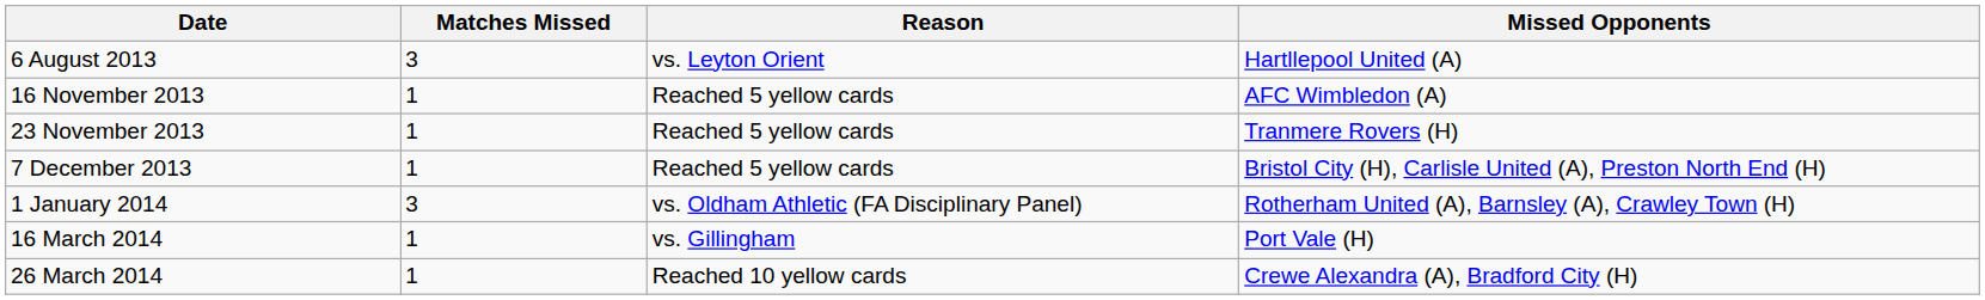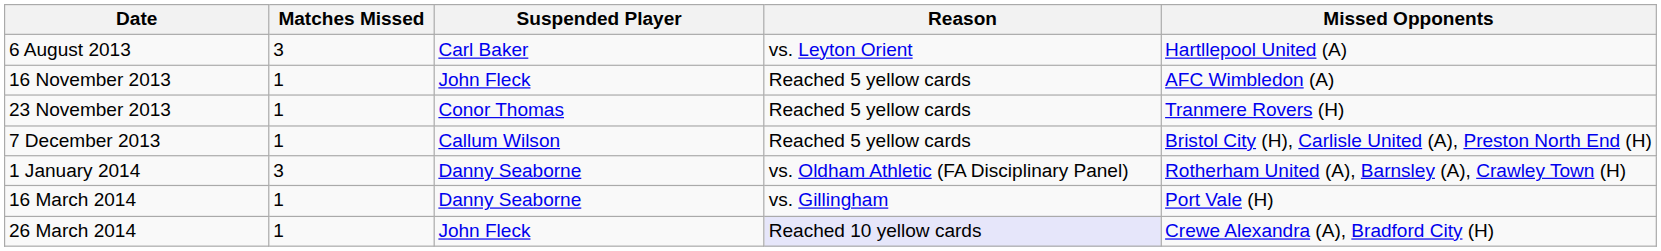 <table class="wikitable">
 <tr>
 <th width=16%>Date</th>
 <th width=10%>Matches Missed</th>
+<th width=20%>Suspended Player</th>
 <th width=24%>Reason</th>
 <th width=30%>Missed Opponents</th>
 </tr>
 <tr>
 <td>6 August 2013</td>
 <td>3</td>
+<td> <a href='#'>Carl Baker</a></td>
 <td> vs. <a href='#'>Leyton Orient</a></td>
 <td><a href='#'>Hartllepool United</a> (A)</td>
 </tr>
 <tr>
 <td>16 November 2013</td>
 <td>1</td>
+<td> <a href='#'>John Fleck</a></td>
 <td>Reached 5 yellow cards</td>
 <td><a href='#'>AFC Wimbledon</a> (A)</td>
 </tr>
 <tr>
 <td>23 November 2013</td>
 <td>1</td>
+<td> <a href='#'>Conor Thomas</a></td>
 <td>Reached 5 yellow cards</td>
 <td><a href='#'>Tranmere Rovers</a> (H)</td>
 </tr>
 <tr>
 <td>7 December 2013</td>
 <td>1</td>
+<td> <a href='#'>Callum Wilson</a></td>
 <td>Reached 5 yellow cards</td>
 <td><a href='#'>Bristol City</a> (H), <a href='#'>Carlisle United</a> (A), <a href='#'>Preston North End</a> (H)</td>
 </tr>
 <tr>
 <td>1 January 2014</td>
 <td>3</td>
+<td> <a href='#'>Danny Seaborne</a></td>
 <td> vs. <a href='#'>Oldham Athletic</a> (FA Disciplinary Panel)</td>
 <td><a href='#'>Rotherham United</a> (A), <a href='#'>Barnsley</a> (A), <a href='#'>Crawley Town</a> (H)</td>
 </tr>
 <tr>
 <td>16 March 2014</td>
 <td>1</td>
+<td> <a href='#'>Danny Seaborne</a></td>
 <td> vs. <a href='#'>Gillingham</a></td>
 <td><a href='#'>Port Vale</a> (H)</td>
 </tr>
 <tr>
 <td>26 March 2014</td>
 <td>1</td>
-<td>Reached 10 yellow cards</td>
+<td> <a href='#'>John Fleck</a></td>
+<td style="background: lavender;">Reached 10 yellow cards</td>
 <td><a href='#'>Crewe Alexandra</a> (A), <a href='#'>Bradford City</a> (H)</td>
 </tr>
 </table>
